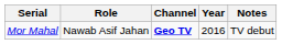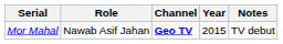 <table class="wikitable">
 <tr>
 <th>Serial</th>
 <th>Role</th>
 <th>Channel</th>
 <th>Year</th>
 <th>Notes</th>
 </tr>
 <tr>
 <td><em><a href='#'>Mor Mahal</a></em></td>
 <td>Nawab Asif Jahan</td>
 <td><strong><a href='#'>Geo TV</a></strong></td>
-<td>2016</td>
+<td>2015</td>
 <td>TV debut</td>
 </tr>
 </table>
